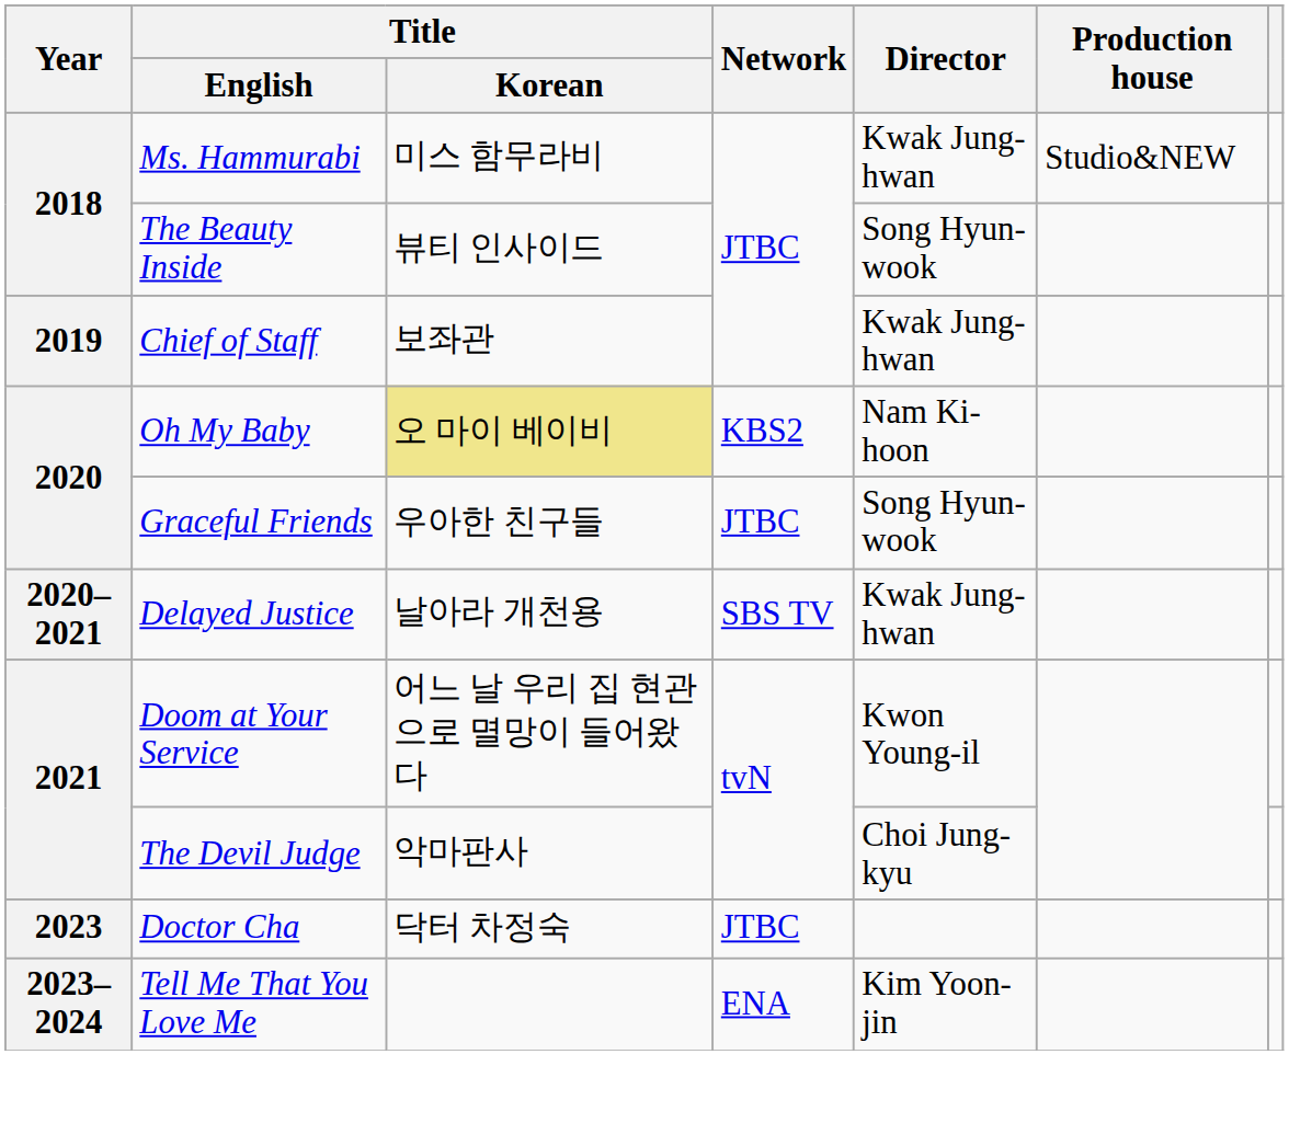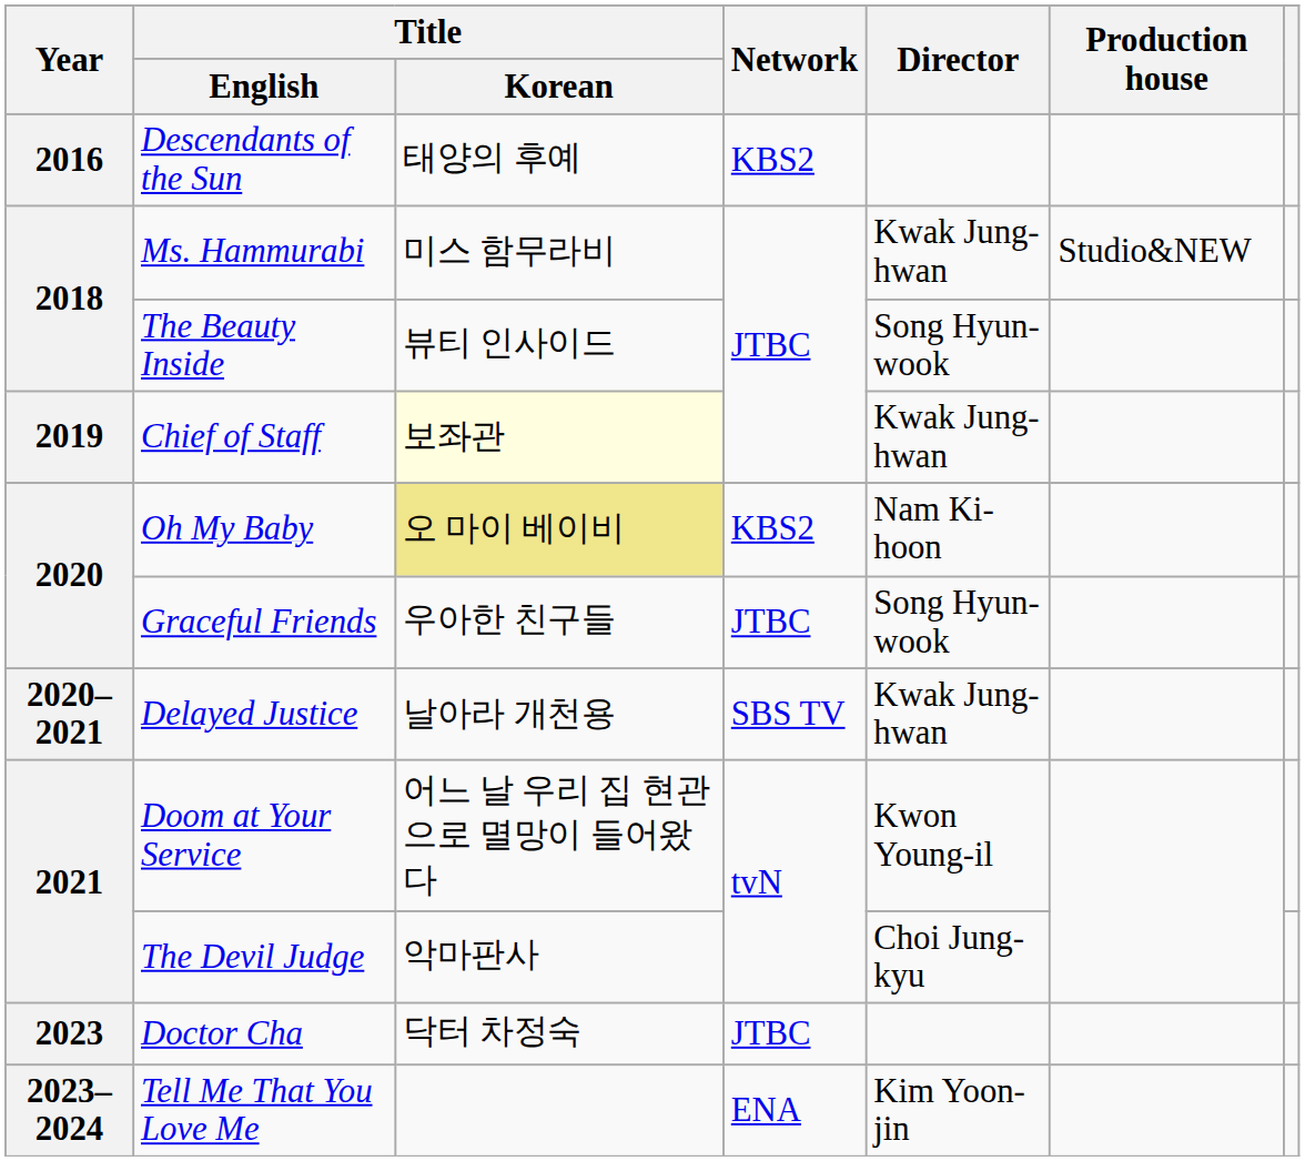 <table class="wikitable plainrowheaders">
 <tr>
 <th rowspan="2">Year</th>
 <th colspan="2">Title</th>
 <th rowspan="2">Network</th>
 <th rowspan="2">Director</th>
 <th rowspan="2">Production house</th>
 <th rowspan="2" class="unsortable"></th>
 </tr>
 <tr>
 <th>English</th>
 <th>Korean</th>
+</tr>
+<tr>
+<th scope="row">2016</th>
+<td><em><a href='#'>Descendants of the Sun</a></em></td>
+<td>태양의 후예</td>
+<td><a href='#'>KBS2</a></td>
+<td></td>
+<td></td>
+<td></td>
 </tr>
 <tr>
 <th rowspan="2" scope="row">2018</th>
 <td><em><a href='#'>Ms. Hammurabi</a></em></td>
 <td>미스 함무라비</td>
 <td rowspan="3"><a href='#'>JTBC</a></td>
 <td>Kwak Jung-hwan</td>
 <td>Studio&NEW</td>
 <td></td>
 </tr>
 <tr>
 <td><em><a href='#'>The Beauty Inside</a></em></td>
 <td>뷰티 인사이드</td>
 <td>Song Hyun-wook</td>
 <td></td>
 <td></td>
 </tr>
 <tr>
 <th scope="row">2019</th>
 <td><em><a href='#'>Chief of Staff</a></em></td>
-<td>보좌관</td>
+<td style="background: lightyellow;">보좌관</td>
 <td>Kwak Jung-hwan</td>
 <td></td>
 <td></td>
 </tr>
 <tr>
 <th rowspan="2" scope="row">2020</th>
 <td><em><a href='#'>Oh My Baby</a></em></td>
 <td style="background: khaki;">오 마이 베이비</td>
 <td><a href='#'>KBS2</a></td>
 <td>Nam Ki-hoon</td>
 <td></td>
 <td></td>
 </tr>
 <tr>
 <td><em><a href='#'>Graceful Friends</a></em></td>
 <td>우아한 친구들</td>
 <td><a href='#'>JTBC</a></td>
 <td>Song Hyun-wook</td>
 <td></td>
 <td></td>
 </tr>
 <tr>
 <th scope="row">2020–2021</th>
 <td><em><a href='#'>Delayed Justice</a></em></td>
 <td>날아라 개천용</td>
 <td><a href='#'>SBS TV</a></td>
 <td>Kwak Jung-hwan</td>
 <td></td>
 <td></td>
 </tr>
 <tr>
 <th rowspan="2" scope="row">2021</th>
 <td><em><a href='#'>Doom at Your Service</a></em></td>
 <td>어느 날 우리 집 현관으로 멸망이 들어왔다</td>
 <td rowspan="2"><a href='#'>tvN</a></td>
 <td>Kwon Young-il</td>
 <td rowspan="2"></td>
 <td></td>
 </tr>
 <tr>
 <td><em><a href='#'>The Devil Judge</a></em></td>
 <td>악마판사</td>
 <td>Choi Jung-kyu</td>
 <td></td>
 </tr>
 <tr>
 <th scope="row">2023</th>
 <td><em><a href='#'>Doctor Cha</a></em></td>
 <td>닥터 차정숙</td>
 <td><a href='#'>JTBC</a></td>
 <td></td>
 <td></td>
 <td></td>
 </tr>
 <tr>
 <th scope="row">2023–2024</th>
 <td><em><a href='#'>Tell Me That You Love Me</a></em></td>
 <td></td>
 <td><a href='#'>ENA</a></td>
 <td>Kim Yoon-jin</td>
 <td></td>
 <td></td>
 </tr>
 </table>
